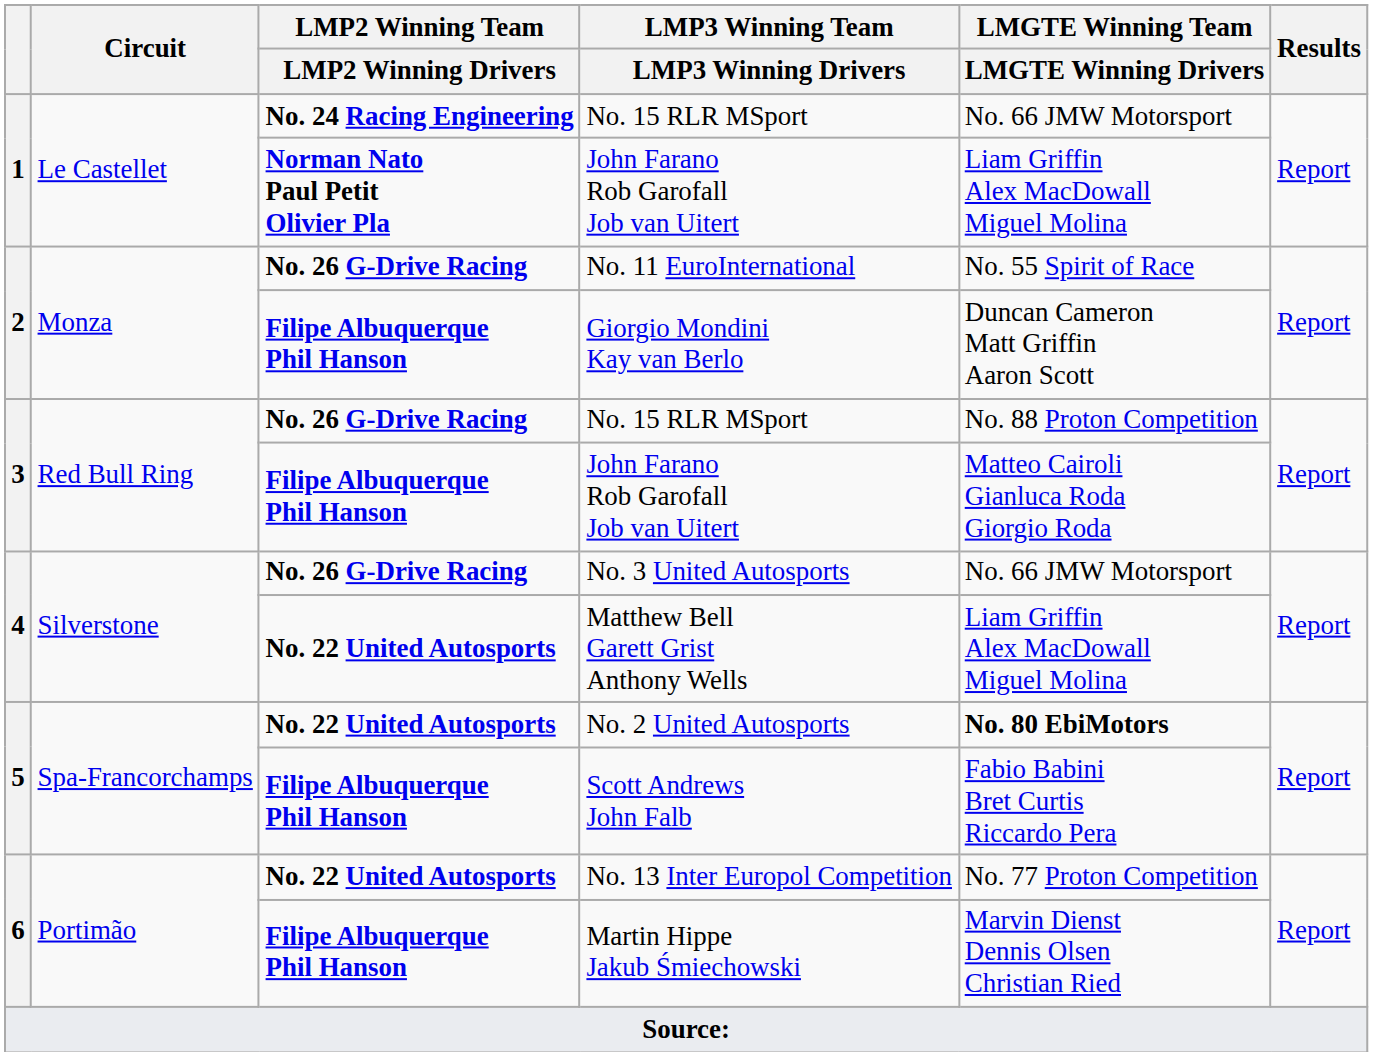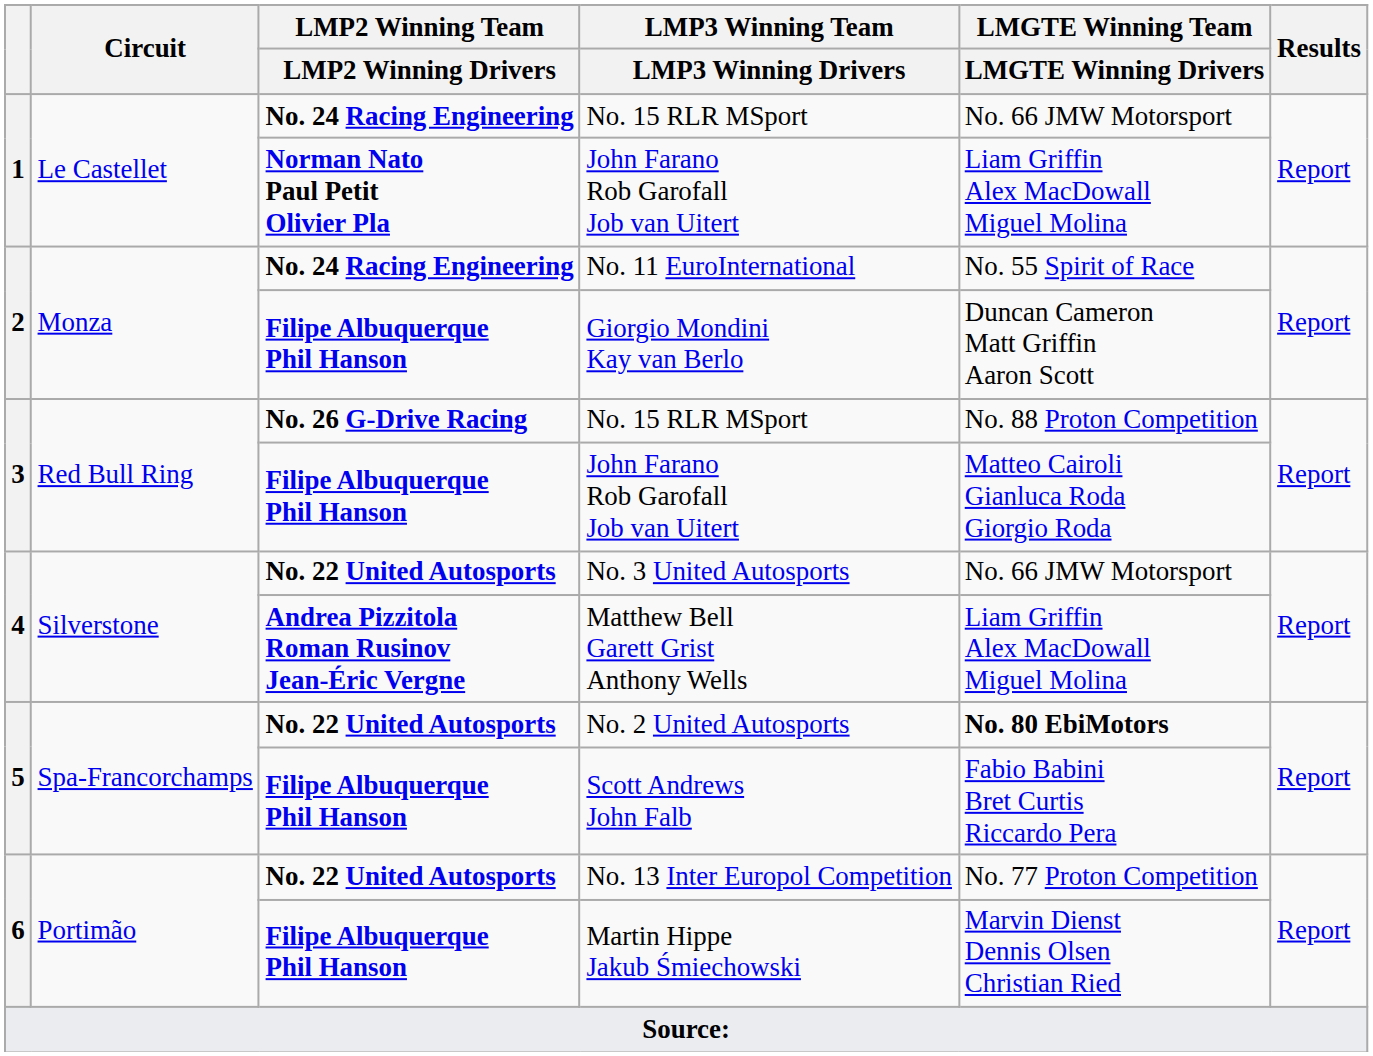 <table class="wikitable" style="font-size: 85%">
 <tr>
 <th rowspan=2></th>
 <th rowspan=2>Circuit</th>
 <th>LMP2 Winning Team</th>
 <th>LMP3 Winning Team</th>
 <th>LMGTE Winning Team</th>
 <th rowspan=2>Results</th>
 </tr>
 <tr>
 <th>LMP2 Winning Drivers</th>
 <th>LMP3 Winning Drivers</th>
 <th>LMGTE Winning Drivers</th>
 </tr>
 <tr>
 <th rowspan=2>1</th>
 <td rowspan=2><a href='#'>Le Castellet</a></td>
 <td><strong> No. 24 <a href='#'>Racing Engineering</a></strong></td>
 <td> No. 15 RLR MSport</td>
 <td> No. 66 JMW Motorsport</td>
 <td rowspan=2><a href='#'>Report</a></td>
 </tr>
 <tr>
 <td><strong> <a href='#'>Norman Nato</a><br> Paul Petit<br> <a href='#'>Olivier Pla</a></strong></td>
 <td> <a href='#'>John Farano</a><br> Rob Garofall<br> <a href='#'>Job van Uitert</a></td>
 <td> <a href='#'>Liam Griffin</a><br> <a href='#'>Alex MacDowall</a><br> <a href='#'>Miguel Molina</a></td>
 </tr>
 <tr>
 <th rowspan=2>2</th>
 <td rowspan=2><a href='#'>Monza</a></td>
-<td><strong> No. 26 <a href='#'>G-Drive Racing</a></strong></td>
+<td><strong> No. 24 <a href='#'>Racing Engineering</a></strong></td>
 <td> No. 11 <a href='#'>EuroInternational</a></td>
 <td> No. 55 <a href='#'>Spirit of Race</a></td>
 <td rowspan=2><a href='#'>Report</a></td>
 </tr>
 <tr>
 <td><strong> <a href='#'>Filipe Albuquerque</a><br> <a href='#'>Phil Hanson</a></strong></td>
 <td> <a href='#'>Giorgio Mondini</a><br> <a href='#'>Kay van Berlo</a></td>
 <td> Duncan Cameron<br> Matt Griffin<br> Aaron Scott</td>
 </tr>
 <tr>
 <th rowspan=2>3</th>
 <td rowspan=2><a href='#'>Red Bull Ring</a></td>
 <td><strong> No. 26 <a href='#'>G-Drive Racing</a></strong></td>
 <td> No. 15 RLR MSport</td>
 <td> No. 88 <a href='#'>Proton Competition</a></td>
 <td rowspan=2><a href='#'>Report</a></td>
 </tr>
 <tr>
 <td><strong> <a href='#'>Filipe Albuquerque</a><br> <a href='#'>Phil Hanson</a></strong></td>
 <td> <a href='#'>John Farano</a><br> Rob Garofall<br> <a href='#'>Job van Uitert</a></td>
 <td> <a href='#'>Matteo Cairoli</a><br> <a href='#'>Gianluca Roda</a><br> <a href='#'>Giorgio Roda</a></td>
 </tr>
 <tr>
 <th rowspan=2>4</th>
 <td rowspan=2><a href='#'>Silverstone</a></td>
-<td><strong> No. 26 <a href='#'>G-Drive Racing</a></strong></td>
+<td><strong> No. 22 <a href='#'>United Autosports</a></strong></td>
 <td> No. 3 <a href='#'>United Autosports</a></td>
 <td> No. 66 JMW Motorsport</td>
 <td rowspan=2><a href='#'>Report</a></td>
 </tr>
 <tr>
-<td><strong> No. 22 <a href='#'>United Autosports</a></strong></td>
+<td><strong> <a href='#'>Andrea Pizzitola</a><br> <a href='#'>Roman Rusinov</a><br> <a href='#'>Jean-Éric Vergne</a></strong></td>
 <td> Matthew Bell<br> <a href='#'>Garett Grist</a><br> Anthony Wells</td>
 <td> <a href='#'>Liam Griffin</a><br> <a href='#'>Alex MacDowall</a><br> <a href='#'>Miguel Molina</a></td>
 </tr>
 <tr>
 <th rowspan=2>5</th>
 <td rowspan=2><a href='#'>Spa-Francorchamps</a></td>
 <td><strong> No. 22 <a href='#'>United Autosports</a></strong></td>
 <td> No. 2 <a href='#'>United Autosports</a></td>
 <td><strong> No. 80 EbiMotors</strong></td>
 <td rowspan=2><a href='#'>Report</a></td>
 </tr>
 <tr>
 <td><strong> <a href='#'>Filipe Albuquerque</a><br> <a href='#'>Phil Hanson</a></strong></td>
 <td> <a href='#'>Scott Andrews</a><br> <a href='#'>John Falb</a></td>
 <td> <a href='#'>Fabio Babini</a><br> <a href='#'>Bret Curtis</a><br> <a href='#'>Riccardo Pera</a></td>
 </tr>
 <tr>
 <th rowspan=2>6</th>
 <td rowspan=2><a href='#'>Portimão</a></td>
 <td><strong> No. 22 <a href='#'>United Autosports</a></strong></td>
 <td> No. 13 <a href='#'>Inter Europol Competition</a></td>
 <td> No. 77 <a href='#'>Proton Competition</a></td>
 <td rowspan=2><a href='#'>Report</a></td>
 </tr>
 <tr>
 <td><strong> <a href='#'>Filipe Albuquerque</a><br> <a href='#'>Phil Hanson</a></strong></td>
 <td> Martin Hippe<br> <a href='#'>Jakub Śmiechowski</a></td>
 <td> <a href='#'>Marvin Dienst</a><br> <a href='#'>Dennis Olsen</a><br> <a href='#'>Christian Ried</a></td>
 </tr>
 <tr class="sortbottom">
 <td colspan="6" style="background-color:#EAECF0;text-align:center"><strong>Source:</strong></td>
 </tr>
 </table>
